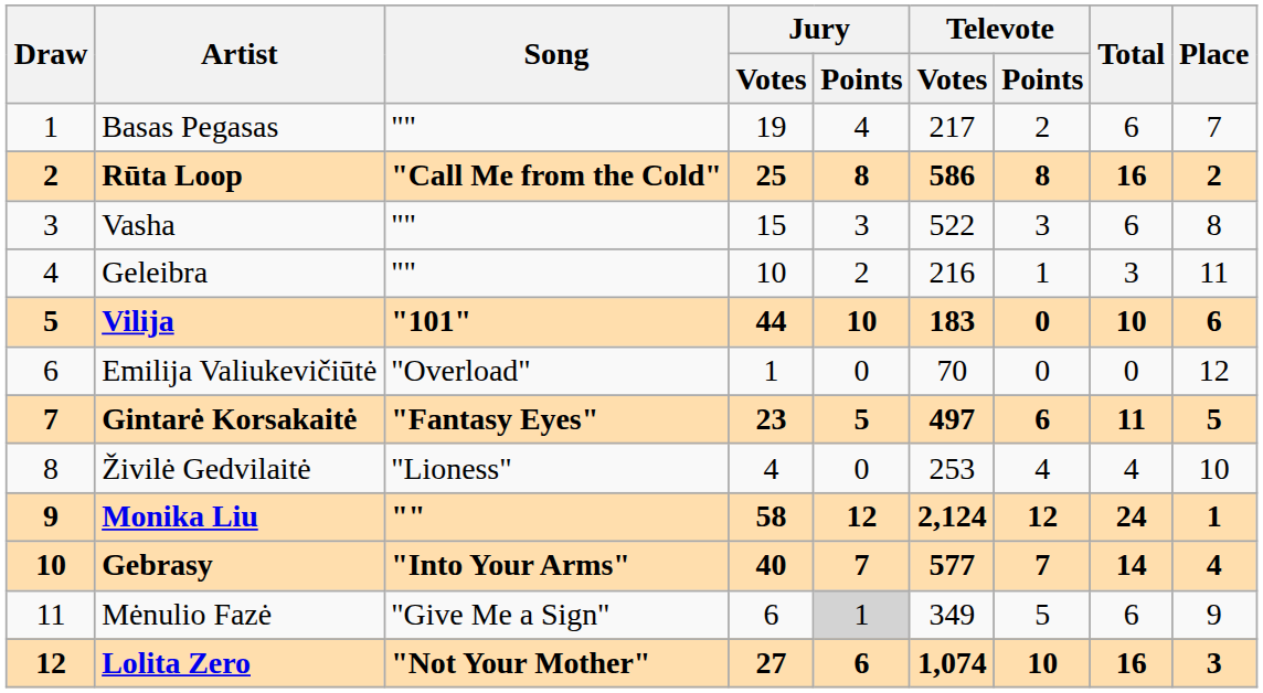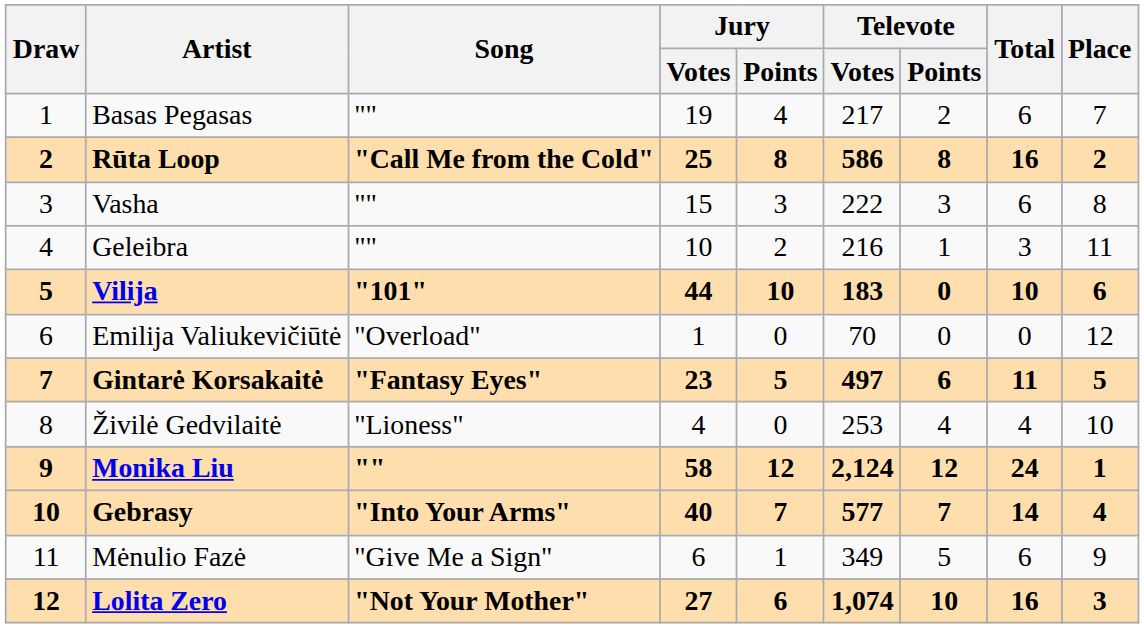 <table class="sortable wikitable" style="margin: 1em auto 1em auto; text-align:center">
 <tr>
 <th rowspan="2">Draw</th>
 <th rowspan="2">Artist</th>
 <th rowspan="2">Song</th>
 <th colspan="2">Jury</th>
 <th colspan="2">Televote</th>
 <th rowspan="2">Total</th>
 <th rowspan="2">Place</th>
 </tr>
 <tr>
 <th>Votes</th>
 <th>Points</th>
 <th>Votes</th>
 <th>Points</th>
 </tr>
 <tr>
 <td>1</td>
 <td align="left">Basas Pegasas</td>
 <td align="left">""</td>
 <td>19</td>
 <td>4</td>
 <td>217</td>
 <td>2</td>
 <td>6</td>
 <td>7</td>
 </tr>
 <tr style="font-weight:bold; background:navajowhite;">
 <td>2</td>
 <td align="left">Rūta Loop</td>
 <td align="left">"Call Me from the Cold"</td>
 <td>25</td>
 <td>8</td>
 <td>586</td>
 <td>8</td>
 <td>16</td>
 <td>2</td>
 </tr>
 <tr>
 <td>3</td>
 <td align="left">Vasha</td>
 <td align="left">""</td>
 <td>15</td>
 <td>3</td>
-<td>522</td>
+<td>222</td>
 <td>3</td>
 <td>6</td>
 <td>8</td>
 </tr>
 <tr>
 <td>4</td>
 <td align="left">Geleibra</td>
 <td align="left">""</td>
 <td>10</td>
 <td>2</td>
 <td>216</td>
 <td>1</td>
 <td>3</td>
 <td>11</td>
 </tr>
 <tr style="font-weight:bold; background:navajowhite;">
 <td>5</td>
 <td align="left"><a href='#'>Vilija</a></td>
 <td align="left">"101"</td>
 <td>44</td>
 <td>10</td>
 <td>183</td>
 <td>0</td>
 <td>10</td>
 <td>6</td>
 </tr>
 <tr>
 <td>6</td>
 <td align="left">Emilija Valiukevičiūtė</td>
 <td align="left">"Overload"</td>
 <td>1</td>
 <td>0</td>
 <td>70</td>
 <td>0</td>
 <td>0</td>
 <td>12</td>
 </tr>
 <tr style="font-weight:bold; background:navajowhite;">
 <td>7</td>
 <td align="left">Gintarė Korsakaitė</td>
 <td align="left">"Fantasy Eyes"</td>
 <td>23</td>
 <td>5</td>
 <td>497</td>
 <td>6</td>
 <td>11</td>
 <td>5</td>
 </tr>
 <tr>
 <td>8</td>
 <td align="left">Živilė Gedvilaitė</td>
 <td align="left">"Lioness"</td>
 <td>4</td>
 <td>0</td>
 <td>253</td>
 <td>4</td>
 <td>4</td>
 <td>10</td>
 </tr>
 <tr style="font-weight:bold; background:navajowhite;">
 <td>9</td>
 <td align="left"><a href='#'>Monika Liu</a></td>
 <td align="left">""</td>
 <td>58</td>
 <td>12</td>
 <td>2,124</td>
 <td>12</td>
 <td>24</td>
 <td>1</td>
 </tr>
 <tr style="font-weight:bold; background:navajowhite;">
 <td>10</td>
 <td align="left">Gebrasy</td>
 <td align="left">"Into Your Arms"</td>
 <td>40</td>
 <td>7</td>
 <td>577</td>
 <td>7</td>
 <td>14</td>
 <td>4</td>
 </tr>
 <tr>
 <td>11</td>
 <td align="left">Mėnulio Fazė</td>
 <td align="left">"Give Me a Sign"</td>
 <td>6</td>
-<td style="background: lightgrey;">1</td>
+<td>1</td>
 <td>349</td>
 <td>5</td>
 <td>6</td>
 <td>9</td>
 </tr>
 <tr style="font-weight:bold; background:navajowhite;">
 <td>12</td>
 <td align="left"><a href='#'>Lolita Zero</a></td>
 <td align="left">"Not Your Mother"</td>
 <td>27</td>
 <td>6</td>
 <td>1,074</td>
 <td>10</td>
 <td>16</td>
 <td>3</td>
 </tr>
 </table>
